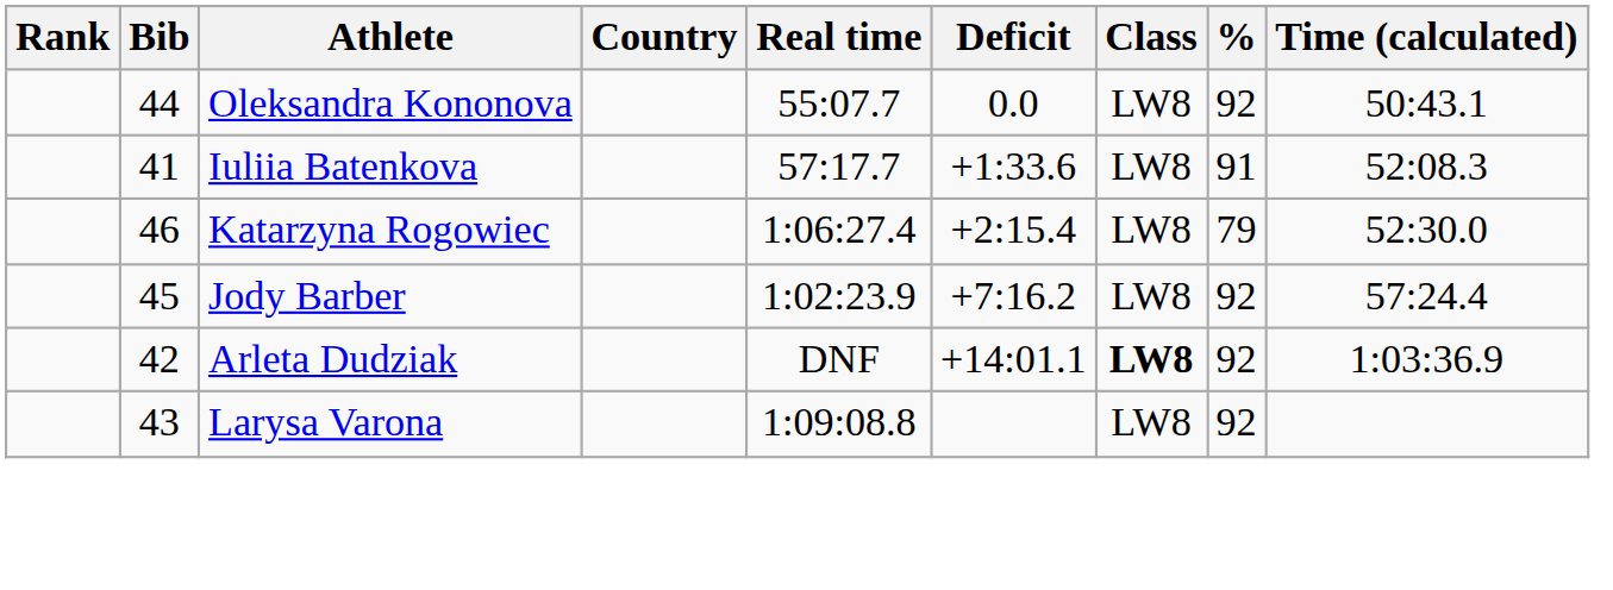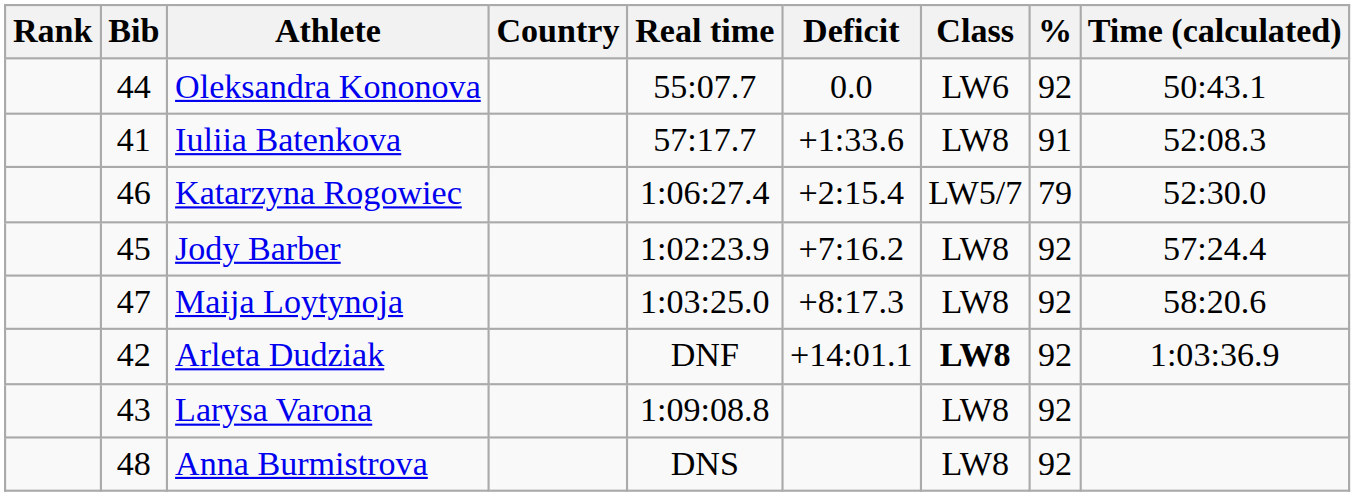 <table class="wikitable sortable" style="text-align:center">
 <tr>
 <th>Rank</th>
 <th>Bib</th>
 <th>Athlete</th>
 <th>Country</th>
 <th>Real time</th>
 <th>Deficit</th>
 <th>Class</th>
 <th>%</th>
 <th>Time (calculated)</th>
 </tr>
 <tr>
 <td></td>
 <td>44</td>
 <td align=left><a href='#'>Oleksandra Kononova</a></td>
 <td align=left></td>
 <td>55:07.7</td>
 <td>0.0</td>
-<td>LW8</td>
+<td>LW6</td>
 <td>92</td>
 <td>50:43.1</td>
 </tr>
 <tr>
 <td></td>
 <td>41</td>
 <td align=left><a href='#'>Iuliia Batenkova</a></td>
 <td align=left></td>
 <td>57:17.7</td>
 <td>+1:33.6</td>
 <td>LW8</td>
 <td>91</td>
 <td>52:08.3</td>
 </tr>
 <tr>
 <td></td>
 <td>46</td>
 <td align=left><a href='#'>Katarzyna Rogowiec</a></td>
 <td align=left></td>
 <td>1:06:27.4</td>
 <td>+2:15.4</td>
-<td>LW8</td>
+<td>LW5/7</td>
 <td>79</td>
 <td>52:30.0</td>
 </tr>
 <tr>
 <td></td>
 <td>45</td>
 <td align=left><a href='#'>Jody Barber</a></td>
 <td align=left></td>
 <td>1:02:23.9</td>
 <td>+7:16.2</td>
 <td>LW8</td>
 <td>92</td>
 <td>57:24.4</td>
+</tr>
+<tr>
+<td></td>
+<td>47</td>
+<td align=left><a href='#'>Maija Loytynoja</a></td>
+<td align=left></td>
+<td>1:03:25.0</td>
+<td>+8:17.3</td>
+<td>LW8</td>
+<td>92</td>
+<td>58:20.6</td>
 </tr>
 <tr>
 <td></td>
 <td>42</td>
 <td align=left><a href='#'>Arleta Dudziak</a></td>
 <td align=left></td>
 <td>DNF</td>
 <td>+14:01.1</td>
 <td><strong>LW8</strong></td>
 <td>92</td>
 <td>1:03:36.9</td>
 </tr>
 <tr>
 <td></td>
 <td>43</td>
 <td align=left><a href='#'>Larysa Varona</a></td>
 <td align=left></td>
 <td>1:09:08.8</td>
 <td></td>
 <td>LW8</td>
 <td>92</td>
 <td></td>
 </tr>
+<tr>
+<td></td>
+<td>48</td>
+<td align=left><a href='#'>Anna Burmistrova</a></td>
+<td align=left></td>
+<td>DNS</td>
+<td></td>
+<td>LW8</td>
+<td>92</td>
+<td></td>
+</tr>
 </table>
